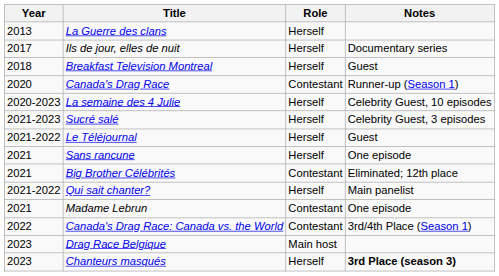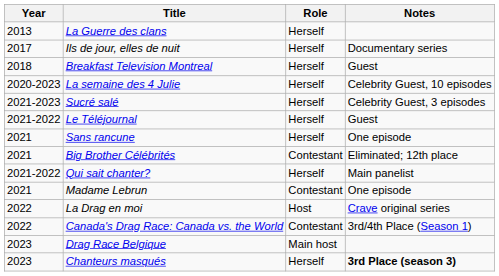 <table class="wikitable">
 <tr>
 <th>Year</th>
 <th>Title</th>
 <th>Role</th>
 <th>Notes</th>
 </tr>
 <tr>
 <td>2013</td>
 <td><em><a href='#'>La Guerre des clans</a></em></td>
 <td>Herself</td>
 <td></td>
 </tr>
 <tr>
 <td>2017</td>
 <td><em>Ils de jour, elles de nuit</em></td>
 <td>Herself</td>
 <td>Documentary series</td>
 </tr>
 <tr>
 <td>2018</td>
 <td><em><a href='#'>Breakfast Television Montreal</a></em></td>
 <td>Herself</td>
 <td>Guest</td>
-</tr>
-<tr>
-<td>2020</td>
-<td><em><a href='#'>Canada's Drag Race</a></em></td>
-<td>Contestant</td>
-<td>Runner-up (<a href='#'>Season 1</a>)</td>
 </tr>
 <tr>
 <td>2020-2023</td>
 <td><em><a href='#'>La semaine des 4 Julie</a></em></td>
 <td>Herself</td>
 <td>Celebrity Guest, 10 episodes</td>
 </tr>
 <tr>
 <td>2021-2023</td>
 <td><em><a href='#'>Sucré salé</a></em></td>
 <td>Herself</td>
 <td>Celebrity Guest, 3 episodes</td>
 </tr>
 <tr>
 <td>2021-2022</td>
 <td><em><a href='#'>Le Téléjournal</a></em></td>
 <td>Herself</td>
 <td>Guest</td>
 </tr>
 <tr>
 <td>2021</td>
 <td><em><a href='#'>Sans rancune</a></em></td>
 <td>Herself</td>
 <td>One episode</td>
 </tr>
 <tr>
 <td>2021</td>
 <td><em><a href='#'>Big Brother Célébrités</a></em></td>
 <td>Contestant</td>
 <td>Eliminated; 12th place</td>
 </tr>
 <tr>
 <td>2021-2022</td>
 <td><em><a href='#'>Qui sait chanter?</a></em></td>
 <td>Herself</td>
 <td>Main panelist</td>
 </tr>
 <tr>
 <td>2021</td>
 <td><em>Madame Lebrun</em></td>
 <td>Contestant</td>
 <td>One episode</td>
 </tr>
 <tr>
 <td>2022</td>
+<td><em>La Drag en moi</em></td>
+<td>Host</td>
+<td><a href='#'>Crave</a> original series</td>
+</tr>
+<tr>
+<td>2022</td>
 <td><em><a href='#'>Canada's Drag Race: Canada vs. the World</a></em></td>
 <td>Contestant</td>
 <td>3rd/4th Place (<a href='#'>Season 1</a>)</td>
 </tr>
 <tr>
 <td>2023</td>
 <td><em><a href='#'>Drag Race Belgique</a></em></td>
 <td>Main host</td>
 <td></td>
 </tr>
 <tr>
 <td>2023</td>
 <td><em><a href='#'>Chanteurs masqués</a></em></td>
 <td>Herself</td>
 <td><strong>3rd Place (season 3)</strong></td>
 </tr>
 </table>
